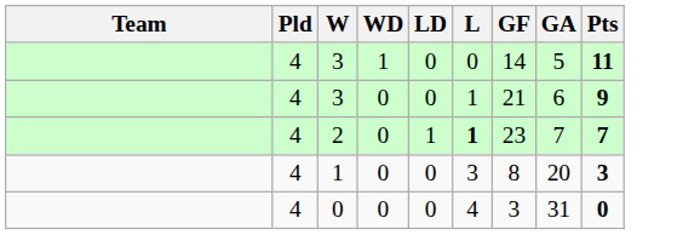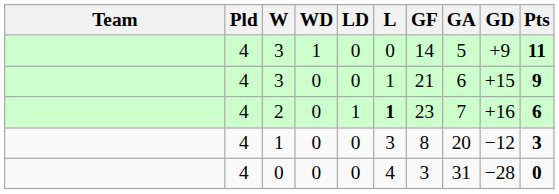 <table class="wikitable" style="text-align:center">
 <tr>
 <th width=175>Team</th>
 <th width=20>Pld</th>
 <th width=20>W</th>
 <th width=20>WD</th>
 <th width=20>LD</th>
 <th width=20>L</th>
 <th width=20>GF</th>
 <th width=20>GA</th>
+<th width=20>GD</th>
 <th width=20>Pts</th>
 </tr>
 <tr bgcolor=ccffcc>
 <td align=left></td>
 <td>4</td>
 <td>3</td>
 <td>1</td>
 <td>0</td>
 <td>0</td>
 <td>14</td>
 <td>5</td>
+<td>+9</td>
 <td><strong>11</strong></td>
 </tr>
 <tr bgcolor=ccffcc>
 <td align=left></td>
 <td>4</td>
 <td>3</td>
 <td>0</td>
 <td>0</td>
 <td>1</td>
 <td>21</td>
 <td>6</td>
+<td>+15</td>
 <td><strong>9</strong></td>
 </tr>
 <tr bgcolor=ccffcc>
 <td align=left></td>
 <td>4</td>
 <td>2</td>
 <td>0</td>
 <td>1</td>
 <td><strong>1</strong></td>
 <td>23</td>
 <td>7</td>
-<td><strong>7</strong></td>
+<td>+16</td>
+<td><strong>6</strong></td>
 </tr>
 <tr>
 <td align=left></td>
 <td>4</td>
 <td>1</td>
 <td>0</td>
 <td>0</td>
 <td>3</td>
 <td>8</td>
 <td>20</td>
+<td>−12</td>
 <td><strong>3</strong></td>
 </tr>
 <tr>
 <td align=left></td>
 <td>4</td>
 <td>0</td>
 <td>0</td>
 <td>0</td>
 <td>4</td>
 <td>3</td>
 <td>31</td>
+<td>−28</td>
 <td><strong>0</strong></td>
 </tr>
 </table>
